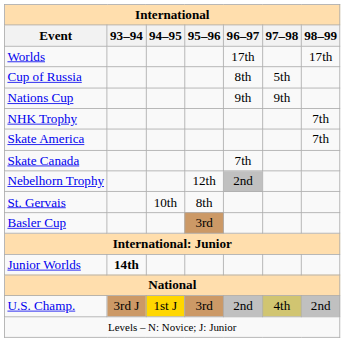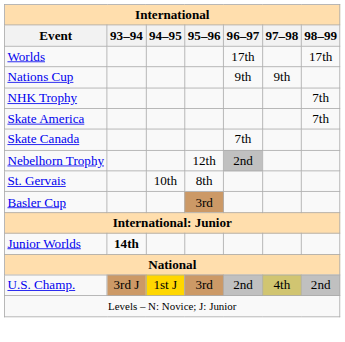 <table class="wikitable" style="text-align:center">
 <tr>
 <th colspan="7" style="background-color: #ffdead; " align="center">International</th>
 </tr>
 <tr>
 <th>Event</th>
 <th>93–94</th>
 <th>94–95</th>
 <th>95–96</th>
 <th>96–97</th>
 <th>97–98</th>
 <th>98–99</th>
 </tr>
 <tr>
 <td align=left><a href='#'>Worlds</a></td>
 <td></td>
 <td></td>
 <td></td>
 <td>17th</td>
 <td></td>
 <td>17th</td>
-</tr>
-<tr>
-<td align=left> <a href='#'>Cup of Russia</a></td>
-<td></td>
-<td></td>
-<td></td>
-<td>8th</td>
-<td>5th</td>
-<td></td>
 </tr>
 <tr>
 <td align=left> <a href='#'>Nations Cup</a></td>
 <td></td>
 <td></td>
 <td></td>
 <td>9th</td>
 <td>9th</td>
 <td></td>
 </tr>
 <tr>
 <td align=left> <a href='#'>NHK Trophy</a></td>
 <td></td>
 <td></td>
 <td></td>
 <td></td>
 <td></td>
 <td>7th</td>
 </tr>
 <tr>
 <td align=left> <a href='#'>Skate America</a></td>
 <td></td>
 <td></td>
 <td></td>
 <td></td>
 <td></td>
 <td>7th</td>
 </tr>
 <tr>
 <td align=left> <a href='#'>Skate Canada</a></td>
 <td></td>
 <td></td>
 <td></td>
 <td>7th</td>
 <td></td>
 <td></td>
 </tr>
 <tr>
 <td align=left><a href='#'>Nebelhorn Trophy</a></td>
 <td></td>
 <td></td>
 <td>12th</td>
 <td bgcolor=silver>2nd</td>
 <td></td>
 <td></td>
 </tr>
 <tr>
 <td align=left><a href='#'>St. Gervais</a></td>
 <td></td>
 <td>10th</td>
 <td>8th</td>
 <td></td>
 <td></td>
 <td></td>
 </tr>
 <tr>
 <td align=left><a href='#'>Basler Cup</a></td>
 <td></td>
 <td></td>
 <td bgcolor=cc9966>3rd</td>
 <td></td>
 <td></td>
 <td></td>
 </tr>
 <tr>
 <th colspan="7" style="background-color: #ffdead; " align="center">International: Junior</th>
 </tr>
 <tr>
 <td align=left><a href='#'>Junior Worlds</a></td>
 <td><strong>14th</strong></td>
 <td></td>
 <td></td>
 <td></td>
 <td></td>
 <td></td>
 </tr>
 <tr>
 <th colspan="7" style="background-color: #ffdead; " align="center">National</th>
 </tr>
 <tr>
 <td align=left><a href='#'>U.S. Champ.</a></td>
 <td bgcolor="cc9966">3rd J</td>
 <td bgcolor=gold>1st J</td>
 <td bgcolor=cc9966>3rd</td>
 <td bgcolor=silver>2nd</td>
 <td bgcolor=d1c571>4th</td>
 <td bgcolor=silver>2nd</td>
 </tr>
 <tr>
 <td colspan="7" align="center"><small> Levels – N: Novice; J: Junior </small></td>
 </tr>
 </table>
